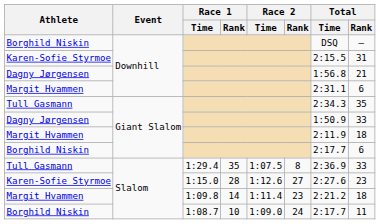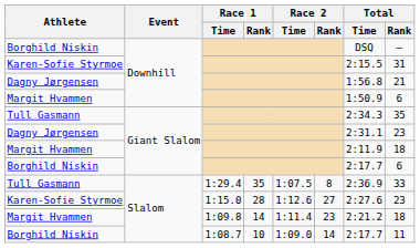 <table class="wikitable" style="font-size:90%">
 <tr>
 <th rowspan="2">Athlete</th>
 <th rowspan="2">Event</th>
 <th colspan="2">Race 1</th>
 <th colspan="2">Race 2</th>
 <th colspan="2">Total</th>
 </tr>
 <tr>
 <th>Time</th>
 <th>Rank</th>
 <th>Time</th>
 <th>Rank</th>
 <th>Time</th>
 <th>Rank</th>
 </tr>
 <tr>
 <td><a href='#'>Borghild Niskin</a></td>
 <td rowspan="4">Downhill</td>
 <td colspan="4" bgcolor="wheat"></td>
 <td align="center">DSQ</td>
 <td align="center">–</td>
 </tr>
 <tr>
 <td><a href='#'>Karen-Sofie Styrmoe</a></td>
 <td colspan="4" bgcolor="wheat"></td>
 <td align="center">2:15.5</td>
 <td align="center">31</td>
 </tr>
 <tr>
 <td><a href='#'>Dagny Jørgensen</a></td>
 <td colspan="4" bgcolor="wheat"></td>
 <td align="center">1:56.8</td>
 <td align="center">21</td>
 </tr>
 <tr>
 <td><a href='#'>Margit Hvammen</a></td>
 <td colspan="4" bgcolor="wheat"></td>
-<td align="center">2:31.1</td>
+<td align="center">1:50.9</td>
 <td align="center">6</td>
 </tr>
 <tr>
 <td><a href='#'>Tull Gasmann</a></td>
 <td rowspan="4">Giant Slalom</td>
 <td colspan="4" bgcolor="wheat"></td>
 <td align="center">2:34.3</td>
 <td align="center">35</td>
 </tr>
 <tr>
 <td><a href='#'>Dagny Jørgensen</a></td>
 <td colspan="4" bgcolor="wheat"></td>
-<td align="center">1:50.9</td>
-<td align="center">33</td>
+<td align="center">2:31.1</td>
+<td align="center">23</td>
 </tr>
 <tr>
 <td><a href='#'>Margit Hvammen</a></td>
 <td colspan="4" bgcolor="wheat"></td>
 <td align="center">2:11.9</td>
 <td align="center">18</td>
 </tr>
 <tr>
 <td><a href='#'>Borghild Niskin</a></td>
 <td colspan="4" bgcolor="wheat"></td>
 <td align="center">2:17.7</td>
 <td align="center">6</td>
 </tr>
 <tr>
 <td><a href='#'>Tull Gasmann</a></td>
 <td rowspan="4">Slalom</td>
 <td align="center">1:29.4</td>
 <td align="center">35</td>
 <td align="center">1:07.5</td>
 <td align="center">8</td>
 <td align="center">2:36.9</td>
 <td align="center">33</td>
 </tr>
 <tr>
 <td><a href='#'>Karen-Sofie Styrmoe</a></td>
 <td align="center">1:15.0</td>
 <td align="center">28</td>
 <td align="center">1:12.6</td>
 <td align="center">27</td>
 <td align="center">2:27.6</td>
 <td align="center">23</td>
 </tr>
 <tr>
 <td><a href='#'>Margit Hvammen</a></td>
 <td align="center">1:09.8</td>
 <td align="center">14</td>
 <td align="center">1:11.4</td>
 <td align="center">23</td>
 <td align="center">2:21.2</td>
 <td align="center">18</td>
 </tr>
 <tr>
 <td><a href='#'>Borghild Niskin</a></td>
 <td align="center">1:08.7</td>
 <td align="center">10</td>
 <td align="center">1:09.0</td>
-<td align="center">24</td>
+<td align="center">14</td>
 <td align="center">2:17.7</td>
 <td align="center">11</td>
 </tr>
 </table>
